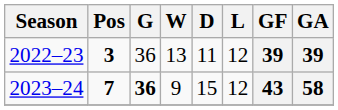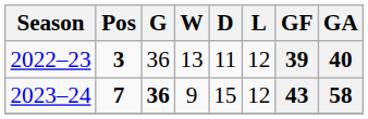 <table class="wikitable sortable" style="text-align: center;">
 <tr>
 <th>Season</th>
 <th>Pos</th>
 <th>G</th>
 <th>W</th>
 <th>D</th>
 <th>L</th>
 <th>GF</th>
 <th>GA</th>
 </tr>
 <tr>
 <td><a href='#'>2022–23</a></td>
 <td><strong>3</strong></td>
 <td>36</td>
 <td>13</td>
 <td>11</td>
 <td>12</td>
 <th>39</th>
-<th>39</th>
+<th>40</th>
 </tr>
 <tr>
 <td><a href='#'>2023–24</a></td>
 <td><strong>7</strong></td>
 <td><strong>36</strong></td>
 <td>9</td>
 <td>15</td>
 <td>12</td>
 <th>43</th>
 <th>58</th>
 </tr>
 <tr>
 </tr>
 </table>
